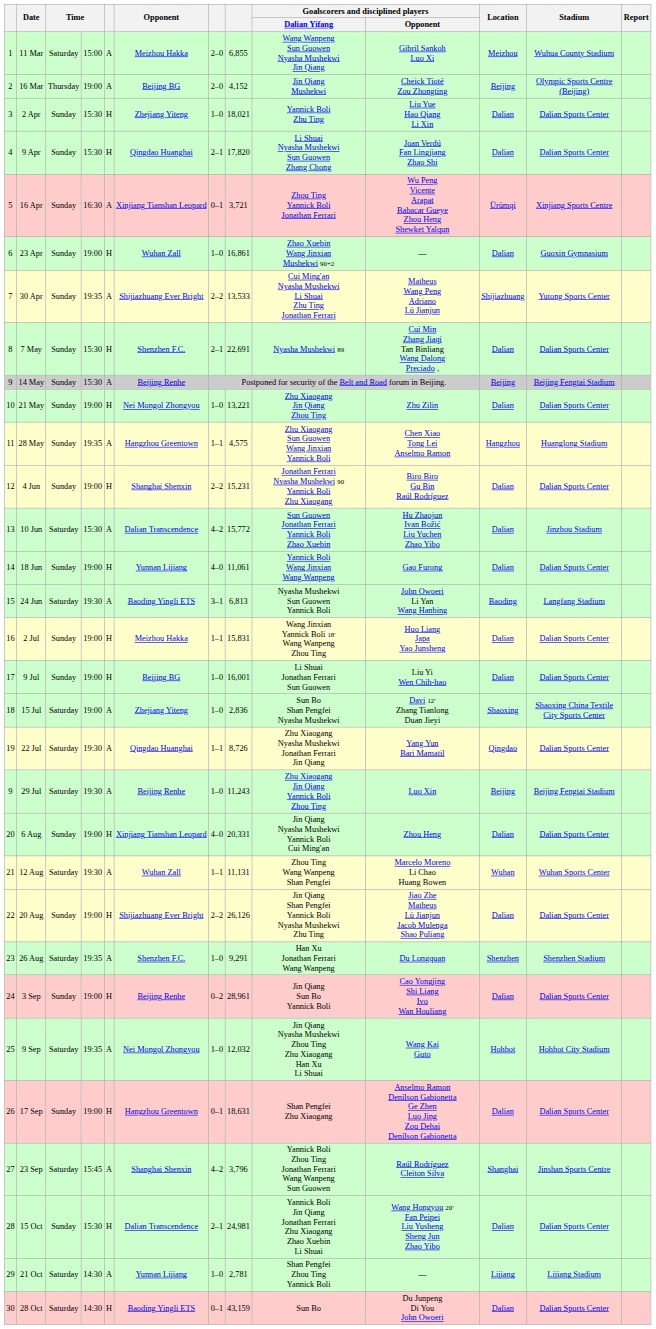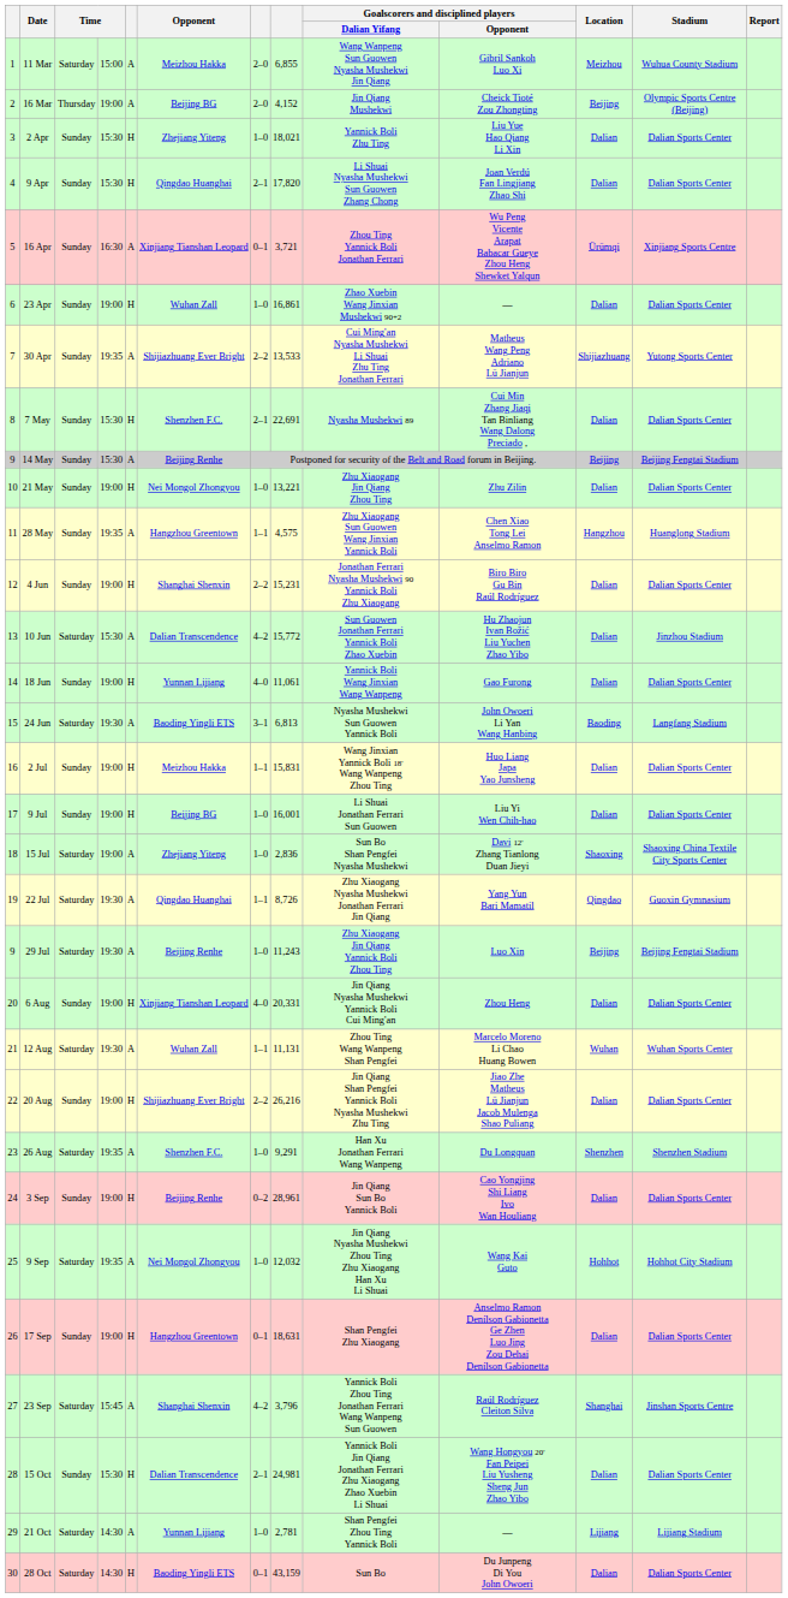 <table class="wikitable" style="text-align: center;font-size:85%">
 <tr>
 <th rowspan="2"></th>
 <th rowspan="2">Date</th>
 <th colspan="2" rowspan="2">Time</th>
 <th rowspan="2"></th>
 <th rowspan="2">Opponent</th>
 <th rowspan="2"></th>
 <th rowspan="2"></th>
 <th colspan="2">Goalscorers and disciplined players</th>
 <th rowspan="2">Location</th>
 <th rowspan="2" style="width:150px">Stadium</th>
 <th rowspan="2">Report</th>
 </tr>
 <tr>
 <th style="width:180px"><a href='#'>Dalian Yifang</a></th>
 <th style="width:180px">Opponent</th>
 </tr>
 <tr style="background:#cfc">
 <td>1</td>
 <td>11 Mar</td>
 <td>Saturday</td>
 <td>15:00</td>
 <td>A</td>
 <td><a href='#'>Meizhou Hakka</a></td>
 <td>2–0</td>
 <td>6,855</td>
 <td><a href='#'>Wang Wanpeng</a> <br><a href='#'>Sun Guowen</a> <br><a href='#'>Nyasha Mushekwi</a> <br><a href='#'>Jin Qiang</a> </td>
 <td><a href='#'>Gibril Sankoh</a> <br><a href='#'>Luo Xi</a> </td>
 <td><a href='#'>Meizhou</a></td>
 <td><a href='#'>Wuhua County Stadium</a></td>
 <td></td>
 </tr>
 <tr style="background:#cfc">
 <td>2</td>
 <td>16 Mar</td>
 <td>Thursday</td>
 <td>19:00</td>
 <td>A</td>
 <td><a href='#'>Beijing BG</a></td>
 <td>2–0</td>
 <td>4,152</td>
 <td><a href='#'>Jin Qiang</a> <br><a href='#'>Mushekwi</a> </td>
 <td><a href='#'>Cheick Tioté</a> <br><a href='#'>Zou Zhongting</a> </td>
 <td><a href='#'>Beijing</a></td>
 <td><a href='#'>Olympic Sports Centre (Beijing)</a></td>
 <td></td>
 </tr>
 <tr style="background:#cfc">
 <td>3</td>
 <td>2 Apr</td>
 <td>Sunday</td>
 <td>15:30</td>
 <td>H</td>
 <td><a href='#'>Zhejiang Yiteng</a></td>
 <td>1–0</td>
 <td>18,021</td>
 <td><a href='#'>Yannick Boli</a> <br><a href='#'>Zhu Ting</a> </td>
 <td><a href='#'>Liu Yue</a> <br><a href='#'>Hao Qiang</a> <br><a href='#'>Li Xin</a> </td>
 <td><a href='#'>Dalian</a></td>
 <td><a href='#'>Dalian Sports Center</a></td>
 <td></td>
 </tr>
 <tr style="background:#cfc">
 <td>4</td>
 <td>9 Apr</td>
 <td>Sunday</td>
 <td>15:30</td>
 <td>H</td>
 <td><a href='#'>Qingdao Huanghai</a></td>
 <td>2–1</td>
 <td>17,820</td>
 <td><a href='#'>Li Shuai</a> <br><a href='#'>Nyasha Mushekwi</a> <br><a href='#'>Sun Guowen</a> <br><a href='#'>Zhang Chong</a> </td>
 <td><a href='#'>Joan Verdú</a> <br><a href='#'>Fan Lingjiang</a> <br><a href='#'>Zhao Shi</a> </td>
 <td><a href='#'>Dalian</a></td>
 <td><a href='#'>Dalian Sports Center</a></td>
 <td></td>
 </tr>
 <tr style="background:#fcc">
 <td>5</td>
 <td>16 Apr</td>
 <td>Sunday</td>
 <td>16:30</td>
 <td>A</td>
 <td><a href='#'>Xinjiang Tianshan Leopard</a></td>
 <td>0–1</td>
 <td>3,721</td>
 <td><a href='#'>Zhou Ting</a> <br><a href='#'>Yannick Boli</a> <br><a href='#'>Jonathan Ferrari</a> </td>
 <td><a href='#'>Wu Peng</a> <br><a href='#'>Vicente</a> <br><a href='#'>Arapat</a> <br><a href='#'>Babacar Gueye</a> <br><a href='#'>Zhou Heng</a> <br><a href='#'>Shewket Yalqun</a> </td>
 <td><a href='#'>Ürümqi</a></td>
 <td><a href='#'>Xinjiang Sports Centre</a></td>
 <td></td>
 </tr>
 <tr style="background:#cfc">
 <td>6</td>
 <td>23 Apr</td>
 <td>Sunday</td>
 <td>19:00</td>
 <td>H</td>
 <td><a href='#'>Wuhan Zall</a></td>
 <td>1–0</td>
 <td>16,861</td>
 <td><a href='#'>Zhao Xuebin</a> <br><a href='#'>Wang Jinxian</a> <br><a href='#'>Mushekwi</a> <small>90+2</small></td>
 <td>—</td>
 <td><a href='#'>Dalian</a></td>
-<td><a href='#'>Guoxin Gymnasium</a></td>
+<td><a href='#'>Dalian Sports Center</a></td>
 <td></td>
 </tr>
 <tr style="background:#ffc">
 <td>7</td>
 <td>30 Apr</td>
 <td>Sunday</td>
 <td>19:35</td>
 <td>A</td>
 <td><a href='#'>Shijiazhuang Ever Bright</a></td>
 <td>2–2</td>
 <td>13,533</td>
 <td><a href='#'>Cui Ming'an</a> <br><a href='#'>Nyasha Mushekwi</a> <br><a href='#'>Li Shuai</a> <br><a href='#'>Zhu Ting</a> <br><a href='#'>Jonathan Ferrari</a> </td>
 <td><a href='#'>Matheus</a> <br><a href='#'>Wang Peng</a> <br><a href='#'>Adriano</a> <br><a href='#'>Lü Jianjun</a> </td>
 <td><a href='#'>Shijiazhuang</a></td>
 <td><a href='#'>Yutong Sports Center</a></td>
 <td></td>
 </tr>
 <tr style="background:#cfc">
 <td>8</td>
 <td>7 May</td>
 <td>Sunday</td>
 <td>15:30</td>
 <td>H</td>
 <td><a href='#'>Shenzhen F.C.</a></td>
 <td>2–1</td>
 <td>22,691</td>
 <td><a href='#'>Nyasha Mushekwi</a> <small>89</small></td>
 <td><a href='#'>Cui Min</a> <br><a href='#'>Zhang Jiaqi</a> <br>Tan Binliang <br><a href='#'>Wang Dalong</a> <br><a href='#'>Preciado</a> ,</td>
 <td><a href='#'>Dalian</a></td>
 <td><a href='#'>Dalian Sports Center</a></td>
 <td></td>
 </tr>
 <tr style="background:#ccc">
 <td>9</td>
 <td>14 May</td>
 <td>Sunday</td>
 <td>15:30</td>
 <td>A</td>
 <td><a href='#'>Beijing Renhe</a></td>
 <td colspan="4">Postponed for security of the <a href='#'>Belt and Road</a> forum in Beijing.</td>
 <td><a href='#'>Beijing</a></td>
 <td><a href='#'>Beijing Fengtai Stadium</a></td>
 <td></td>
 </tr>
 <tr style="background:#cfc">
 <td>10</td>
 <td>21 May</td>
 <td>Sunday</td>
 <td>19:00</td>
 <td>H</td>
 <td><a href='#'>Nei Mongol Zhongyou</a></td>
 <td>1–0</td>
 <td>13,221</td>
 <td><a href='#'>Zhu Xiaogang</a> <br><a href='#'>Jin Qiang</a> <br><a href='#'>Zhou Ting</a> </td>
 <td><a href='#'>Zhu Zilin</a> </td>
 <td><a href='#'>Dalian</a></td>
 <td><a href='#'>Dalian Sports Center</a></td>
 <td></td>
 </tr>
 <tr style="background:#ffc">
 <td>11</td>
 <td>28 May</td>
 <td>Sunday</td>
 <td>19:35</td>
 <td>A</td>
 <td><a href='#'>Hangzhou Greentown</a></td>
 <td>1–1</td>
 <td>4,575</td>
 <td><a href='#'>Zhu Xiaogang</a> <br><a href='#'>Sun Guowen</a> <br><a href='#'>Wang Jinxian</a> <br><a href='#'>Yannick Boli</a> </td>
 <td><a href='#'>Chen Xiao</a> <br><a href='#'>Tong Lei</a> <br><a href='#'>Anselmo Ramon</a> </td>
 <td><a href='#'>Hangzhou</a></td>
 <td><a href='#'>Huanglong Stadium</a></td>
 <td></td>
 </tr>
 <tr style="background:#ffc">
 <td>12</td>
 <td>4 Jun</td>
 <td>Sunday</td>
 <td>19:00</td>
 <td>H</td>
 <td><a href='#'>Shanghai Shenxin</a></td>
 <td>2–2</td>
 <td>15,231</td>
 <td><a href='#'>Jonathan Ferrari</a> <br><a href='#'>Nyasha Mushekwi</a> <small>90</small><br><a href='#'>Yannick Boli</a> <br><a href='#'>Zhu Xiaogang</a> </td>
 <td><a href='#'>Biro Biro</a>  <br><a href='#'>Gu Bin</a> <br><a href='#'>Raúl Rodríguez</a> </td>
 <td><a href='#'>Dalian</a></td>
 <td><a href='#'>Dalian Sports Center</a></td>
 <td></td>
 </tr>
 <tr style="background:#cfc">
 <td>13</td>
 <td>10 Jun</td>
 <td>Saturday</td>
 <td>15:30</td>
 <td>A</td>
 <td><a href='#'>Dalian Transcendence</a></td>
 <td>4–2</td>
 <td>15,772</td>
 <td><a href='#'>Sun Guowen</a> <br><a href='#'>Jonathan Ferrari</a> <br><a href='#'>Yannick Boli</a> <br><a href='#'>Zhao Xuebin</a> </td>
 <td><a href='#'>Hu Zhaojun</a> <br><a href='#'>Ivan Božić</a>  <br><a href='#'>Liu Yuchen</a> <br><a href='#'>Zhao Yibo</a> </td>
 <td><a href='#'>Dalian</a></td>
 <td><a href='#'>Jinzhou Stadium</a></td>
 <td></td>
 </tr>
 <tr style="background:#cfc">
 <td>14</td>
 <td>18 Jun</td>
 <td>Sunday</td>
 <td>19:00</td>
 <td>H</td>
 <td><a href='#'>Yunnan Lijiang</a></td>
 <td>4–0</td>
 <td>11,061</td>
 <td><a href='#'>Yannick Boli</a>  <br><a href='#'>Wang Jinxian</a> <br><a href='#'>Wang Wanpeng</a> </td>
 <td><a href='#'>Gao Furong</a> </td>
 <td><a href='#'>Dalian</a></td>
 <td><a href='#'>Dalian Sports Center</a></td>
 <td></td>
 </tr>
 <tr style="background:#cfc">
 <td>15</td>
 <td>24 Jun</td>
 <td>Saturday</td>
 <td>19:30</td>
 <td>A</td>
 <td><a href='#'>Baoding Yingli ETS</a></td>
 <td>3–1</td>
 <td>6,813</td>
 <td>Nyasha Mushekwi  <br>Sun Guowen <br>Yannick Boli </td>
 <td><a href='#'>John Owoeri</a> <br>Li Yan <br><a href='#'>Wang Hanbing</a> </td>
 <td><a href='#'>Baoding</a></td>
 <td><a href='#'>Langfang Stadium</a></td>
 <td></td>
 </tr>
 <tr style="background:#ffc">
 <td>16</td>
 <td>2 Jul</td>
 <td>Sunday</td>
 <td>19:00</td>
 <td>H</td>
 <td><a href='#'>Meizhou Hakka</a></td>
 <td>1–1</td>
 <td>15,831</td>
 <td>Wang Jinxian <br>Yannick Boli <small>18'</small>  <br>Wang Wanpeng <br>Zhou Ting </td>
 <td><a href='#'>Huo Liang</a> <br><a href='#'>Japa</a> <br><a href='#'>Yao Junsheng</a> </td>
 <td><a href='#'>Dalian</a></td>
 <td><a href='#'>Dalian Sports Center</a></td>
 <td></td>
 </tr>
 <tr style="background:#cfc">
 <td>17</td>
 <td>9 Jul</td>
 <td>Sunday</td>
 <td>19:00</td>
 <td>H</td>
 <td><a href='#'>Beijing BG</a></td>
 <td>1–0</td>
 <td>16,001</td>
 <td>Li Shuai <br>Jonathan Ferrari  <br>Sun Guowen </td>
 <td>Liu Yi <br><a href='#'>Wen Chih-hao</a> </td>
 <td><a href='#'>Dalian</a></td>
 <td><a href='#'>Dalian Sports Center</a></td>
 <td></td>
 </tr>
 <tr style="background:#cfc">
 <td>18</td>
 <td>15 Jul</td>
 <td>Saturday</td>
 <td>19:00</td>
 <td>A</td>
 <td><a href='#'>Zhejiang Yiteng</a></td>
 <td>1–0</td>
 <td>2,836</td>
 <td>Sun Bo <br>Shan Pengfei <br>Nyasha Mushekwi </td>
 <td><a href='#'>Davi</a>  <small>12'</small><br>Zhang Tianlong <br>Duan Jieyi </td>
 <td><a href='#'>Shaoxing</a></td>
 <td><a href='#'>Shaoxing China Textile City Sports Center</a></td>
 <td></td>
 </tr>
 <tr style="background:#ffc">
 <td>19</td>
 <td>22 Jul</td>
 <td>Saturday</td>
 <td>19:30</td>
 <td>A</td>
 <td><a href='#'>Qingdao Huanghai</a></td>
 <td>1–1</td>
 <td>8,726</td>
 <td>Zhu Xiaogang <br>Nyasha Mushekwi <br>Jonathan Ferrari <br>Jin Qiang </td>
 <td><a href='#'>Yang Yun</a> <br><a href='#'>Bari Mamatil</a> </td>
 <td><a href='#'>Qingdao</a></td>
-<td><a href='#'>Dalian Sports Center</a></td>
+<td><a href='#'>Guoxin Gymnasium</a></td>
 <td></td>
 </tr>
 <tr style="background:#cfc">
 <td>9</td>
 <td>29 Jul</td>
 <td>Saturday</td>
 <td>19:30</td>
 <td>A</td>
 <td><a href='#'>Beijing Renhe</a></td>
 <td>1–0</td>
 <td>11,243</td>
 <td><a href='#'>Zhu Xiaogang</a> <br><a href='#'>Jin Qiang</a> <br><a href='#'>Yannick Boli</a> <br><a href='#'>Zhou Ting</a> </td>
 <td><a href='#'>Luo Xin</a> <br></td>
 <td><a href='#'>Beijing</a></td>
 <td><a href='#'>Beijing Fengtai Stadium</a></td>
 <td></td>
 </tr>
 <tr style="background:#cfc">
 <td>20</td>
 <td>6 Aug</td>
 <td>Sunday</td>
 <td>19:00</td>
 <td>H</td>
 <td><a href='#'>Xinjiang Tianshan Leopard</a></td>
 <td>4–0</td>
 <td>20,331</td>
 <td>Jin Qiang <br>Nyasha Mushekwi <br>Yannick Boli <br>Cui Ming'an </td>
 <td><a href='#'>Zhou Heng</a> </td>
 <td><a href='#'>Dalian</a></td>
 <td><a href='#'>Dalian Sports Center</a></td>
 <td></td>
 </tr>
 <tr style="background:#ffc">
 <td>21</td>
 <td>12 Aug</td>
 <td>Saturday</td>
 <td>19:30</td>
 <td>A</td>
 <td><a href='#'>Wuhan Zall</a></td>
 <td>1–1</td>
 <td>11,131</td>
 <td>Zhou Ting <br>Wang Wanpeng <br>Shan Pengfei </td>
 <td><a href='#'>Marcelo Moreno</a> <br>Li Chao <br>Huang Bowen </td>
 <td><a href='#'>Wuhan</a></td>
 <td><a href='#'>Wuhan Sports Center</a></td>
 <td></td>
 </tr>
 <tr style="background:#ffc">
 <td>22</td>
 <td>20 Aug</td>
 <td>Sunday</td>
 <td>19:00</td>
 <td>H</td>
 <td><a href='#'>Shijiazhuang Ever Bright</a></td>
 <td>2–2</td>
-<td>26,126</td>
+<td>26,216</td>
 <td>Jin Qiang <br>Shan Pengfei <br>Yannick Boli <br>Nyasha Mushekwi <br>Zhu Ting </td>
 <td><a href='#'>Jiao Zhe</a> <br><a href='#'>Matheus</a> <br><a href='#'>Lü Jianjun</a> <br><a href='#'>Jacob Mulenga</a> <br><a href='#'>Shao Puliang</a> </td>
 <td><a href='#'>Dalian</a></td>
 <td><a href='#'>Dalian Sports Center</a></td>
 <td></td>
 </tr>
 <tr style="background:#cfc">
 <td>23</td>
 <td>26 Aug</td>
 <td>Saturday</td>
 <td>19:35</td>
 <td>A</td>
 <td><a href='#'>Shenzhen F.C.</a></td>
 <td>1–0</td>
 <td>9,291</td>
 <td>Han Xu <br>Jonathan Ferrari <br>Wang Wanpeng </td>
 <td><a href='#'>Du Longquan</a> </td>
 <td><a href='#'>Shenzhen</a></td>
 <td><a href='#'>Shenzhen Stadium</a></td>
 <td></td>
 </tr>
 <tr style="background:#fcc">
 <td>24</td>
 <td>3 Sep</td>
 <td>Sunday</td>
 <td>19:00</td>
 <td>H</td>
 <td><a href='#'>Beijing Renhe</a></td>
 <td>0–2</td>
 <td>28,961</td>
 <td>Jin Qiang <br>Sun Bo <br>Yannick Boli </td>
 <td><a href='#'>Cao Yongjing</a> <br><a href='#'>Shi Liang</a> <br><a href='#'>Ivo</a> <br><a href='#'>Wan Houliang</a> </td>
 <td><a href='#'>Dalian</a></td>
 <td><a href='#'>Dalian Sports Center</a></td>
 <td></td>
 </tr>
 <tr style="background:#cfc">
 <td>25</td>
 <td>9 Sep</td>
 <td>Saturday</td>
 <td>19:35</td>
 <td>A</td>
 <td><a href='#'>Nei Mongol Zhongyou</a></td>
 <td>1–0</td>
 <td>12,032</td>
 <td>Jin Qiang <br>Nyasha Mushekwi <br>Zhou Ting <br>Zhu Xiaogang <br>Han Xu <br>Li Shuai </td>
 <td><a href='#'>Wang Kai</a> <br><a href='#'>Guto</a> </td>
 <td><a href='#'>Hohhot</a></td>
 <td><a href='#'>Hohhot City Stadium</a></td>
 <td></td>
 </tr>
 <tr style="background:#fcc">
 <td>26</td>
 <td>17 Sep</td>
 <td>Sunday</td>
 <td>19:00</td>
 <td>H</td>
 <td><a href='#'>Hangzhou Greentown</a></td>
 <td>0–1</td>
 <td>18,631</td>
 <td>Shan Pengfei <br>Zhu Xiaogang </td>
 <td><a href='#'>Anselmo Ramon</a> <br><a href='#'>Denílson Gabionetta</a> <br><a href='#'>Ge Zhen</a> <br><a href='#'>Luo Jing</a> <br><a href='#'>Zou Dehai</a> <br><a href='#'>Denílson Gabionetta</a> </td>
 <td><a href='#'>Dalian</a></td>
 <td><a href='#'>Dalian Sports Center</a></td>
 <td></td>
 </tr>
 <tr style="background:#cfc">
 <td>27</td>
 <td>23 Sep</td>
 <td>Saturday</td>
 <td>15:45</td>
 <td>A</td>
 <td><a href='#'>Shanghai Shenxin</a></td>
 <td>4–2</td>
 <td>3,796</td>
 <td>Yannick Boli <br>Zhou Ting <br>Jonathan Ferrari <br>Wang Wanpeng <br>Sun Guowen </td>
 <td><a href='#'>Raúl Rodríguez</a> <br><a href='#'>Cleiton Silva</a> </td>
 <td><a href='#'>Shanghai</a></td>
 <td><a href='#'>Jinshan Sports Centre</a></td>
 <td></td>
 </tr>
 <tr style="background:#cfc">
 <td>28</td>
 <td>15 Oct</td>
 <td>Sunday</td>
 <td>15:30</td>
 <td>H</td>
 <td><a href='#'>Dalian Transcendence</a></td>
 <td>2–1</td>
 <td>24,981</td>
 <td>Yannick Boli <br>Jin Qiang <br>Jonathan Ferrari <br>Zhu Xiaogang <br>Zhao Xuebin <br>Li Shuai </td>
 <td><a href='#'>Wang Hongyou</a> <small>20'</small><br><a href='#'>Fan Peipei</a> <br><a href='#'>Liu Yusheng</a> <br><a href='#'>Sheng Jun</a> <br><a href='#'>Zhao Yibo</a> </td>
 <td><a href='#'>Dalian</a></td>
 <td><a href='#'>Dalian Sports Center</a></td>
 <td></td>
 </tr>
 <tr style="background:#cfc">
 <td>29</td>
 <td>21 Oct</td>
 <td>Saturday</td>
 <td>14:30</td>
 <td>A</td>
 <td><a href='#'>Yunnan Lijiang</a></td>
 <td>1–0</td>
 <td>2,781</td>
 <td>Shan Pengfei <br>Zhou Ting <br>Yannick Boli </td>
 <td>—</td>
 <td><a href='#'>Lijiang</a></td>
 <td><a href='#'>Lijiang Stadium</a></td>
 <td></td>
 </tr>
 <tr style="background:#fcc">
 <td>30</td>
 <td>28 Oct</td>
 <td>Saturday</td>
 <td>14:30</td>
 <td>H</td>
 <td><a href='#'>Baoding Yingli ETS</a></td>
 <td>0–1</td>
 <td>43,159</td>
 <td>Sun Bo </td>
 <td>Du Junpeng <br>Di You <br><a href='#'>John Owoeri</a> </td>
 <td><a href='#'>Dalian</a></td>
 <td><a href='#'>Dalian Sports Center</a></td>
 <td></td>
 </tr>
 </table>
